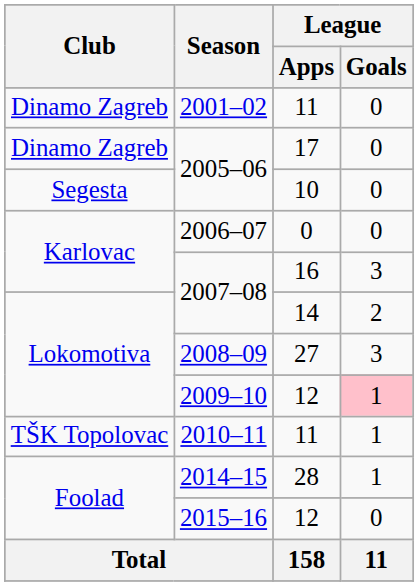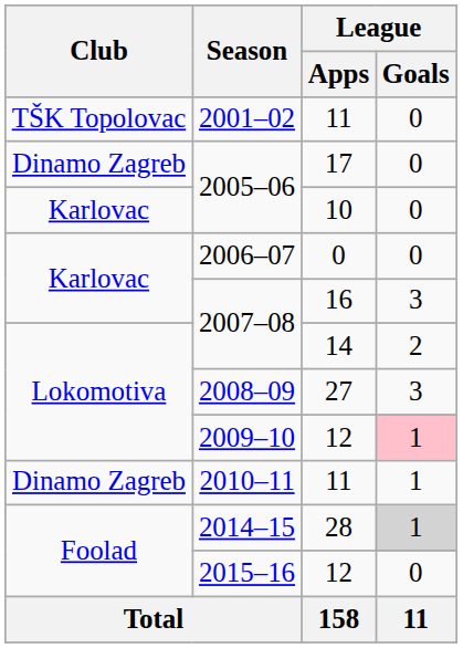 <table class="wikitable" style="font-size:90%; text-align: center;">
 <tr>
 <th rowspan="2">Club</th>
 <th rowspan="2">Season</th>
 <th colspan="2">League</th>
 </tr>
 <tr>
 <th>Apps</th>
 <th>Goals</th>
 </tr>
 <tr>
-<td><a href='#'>Dinamo Zagreb</a></td>
+<td><a href='#'>TŠK Topolovac</a></td>
 <td><a href='#'>2001–02</a></td>
 <td>11</td>
 <td>0</td>
 </tr>
 <tr>
 <td><a href='#'>Dinamo Zagreb</a></td>
 <td rowspan="2">2005–06</td>
 <td>17</td>
 <td>0</td>
 </tr>
 <tr>
-<td><a href='#'>Segesta</a></td>
+<td><a href='#'>Karlovac</a></td>
 <td>10</td>
 <td>0</td>
 </tr>
 <tr>
 <td rowspan="2"><a href='#'>Karlovac</a></td>
 <td>2006–07</td>
 <td>0</td>
 <td>0</td>
 </tr>
 <tr>
 <td rowspan="2">2007–08</td>
 <td>16</td>
 <td>3</td>
 </tr>
 <tr>
 <td rowspan="3"><a href='#'>Lokomotiva</a></td>
 <td>14</td>
 <td>2</td>
 </tr>
 <tr>
 <td><a href='#'>2008–09</a></td>
 <td>27</td>
 <td>3</td>
 </tr>
 <tr>
 <td><a href='#'>2009–10</a></td>
 <td>12</td>
 <td style="background: pink;">1</td>
 </tr>
 <tr>
-<td><a href='#'>TŠK Topolovac</a></td>
+<td><a href='#'>Dinamo Zagreb</a></td>
 <td><a href='#'>2010–11</a></td>
 <td>11</td>
 <td>1</td>
 </tr>
 <tr>
 <td rowspan="2"><a href='#'>Foolad</a></td>
 <td><a href='#'>2014–15</a></td>
 <td>28</td>
-<td>1</td>
+<td style="background: lightgrey;">1</td>
 </tr>
 <tr>
 <td><a href='#'>2015–16</a></td>
 <td>12</td>
 <td>0</td>
 </tr>
 <tr>
 <th colspan="2">Total</th>
 <th>158</th>
 <th>11</th>
 </tr>
 </table>
